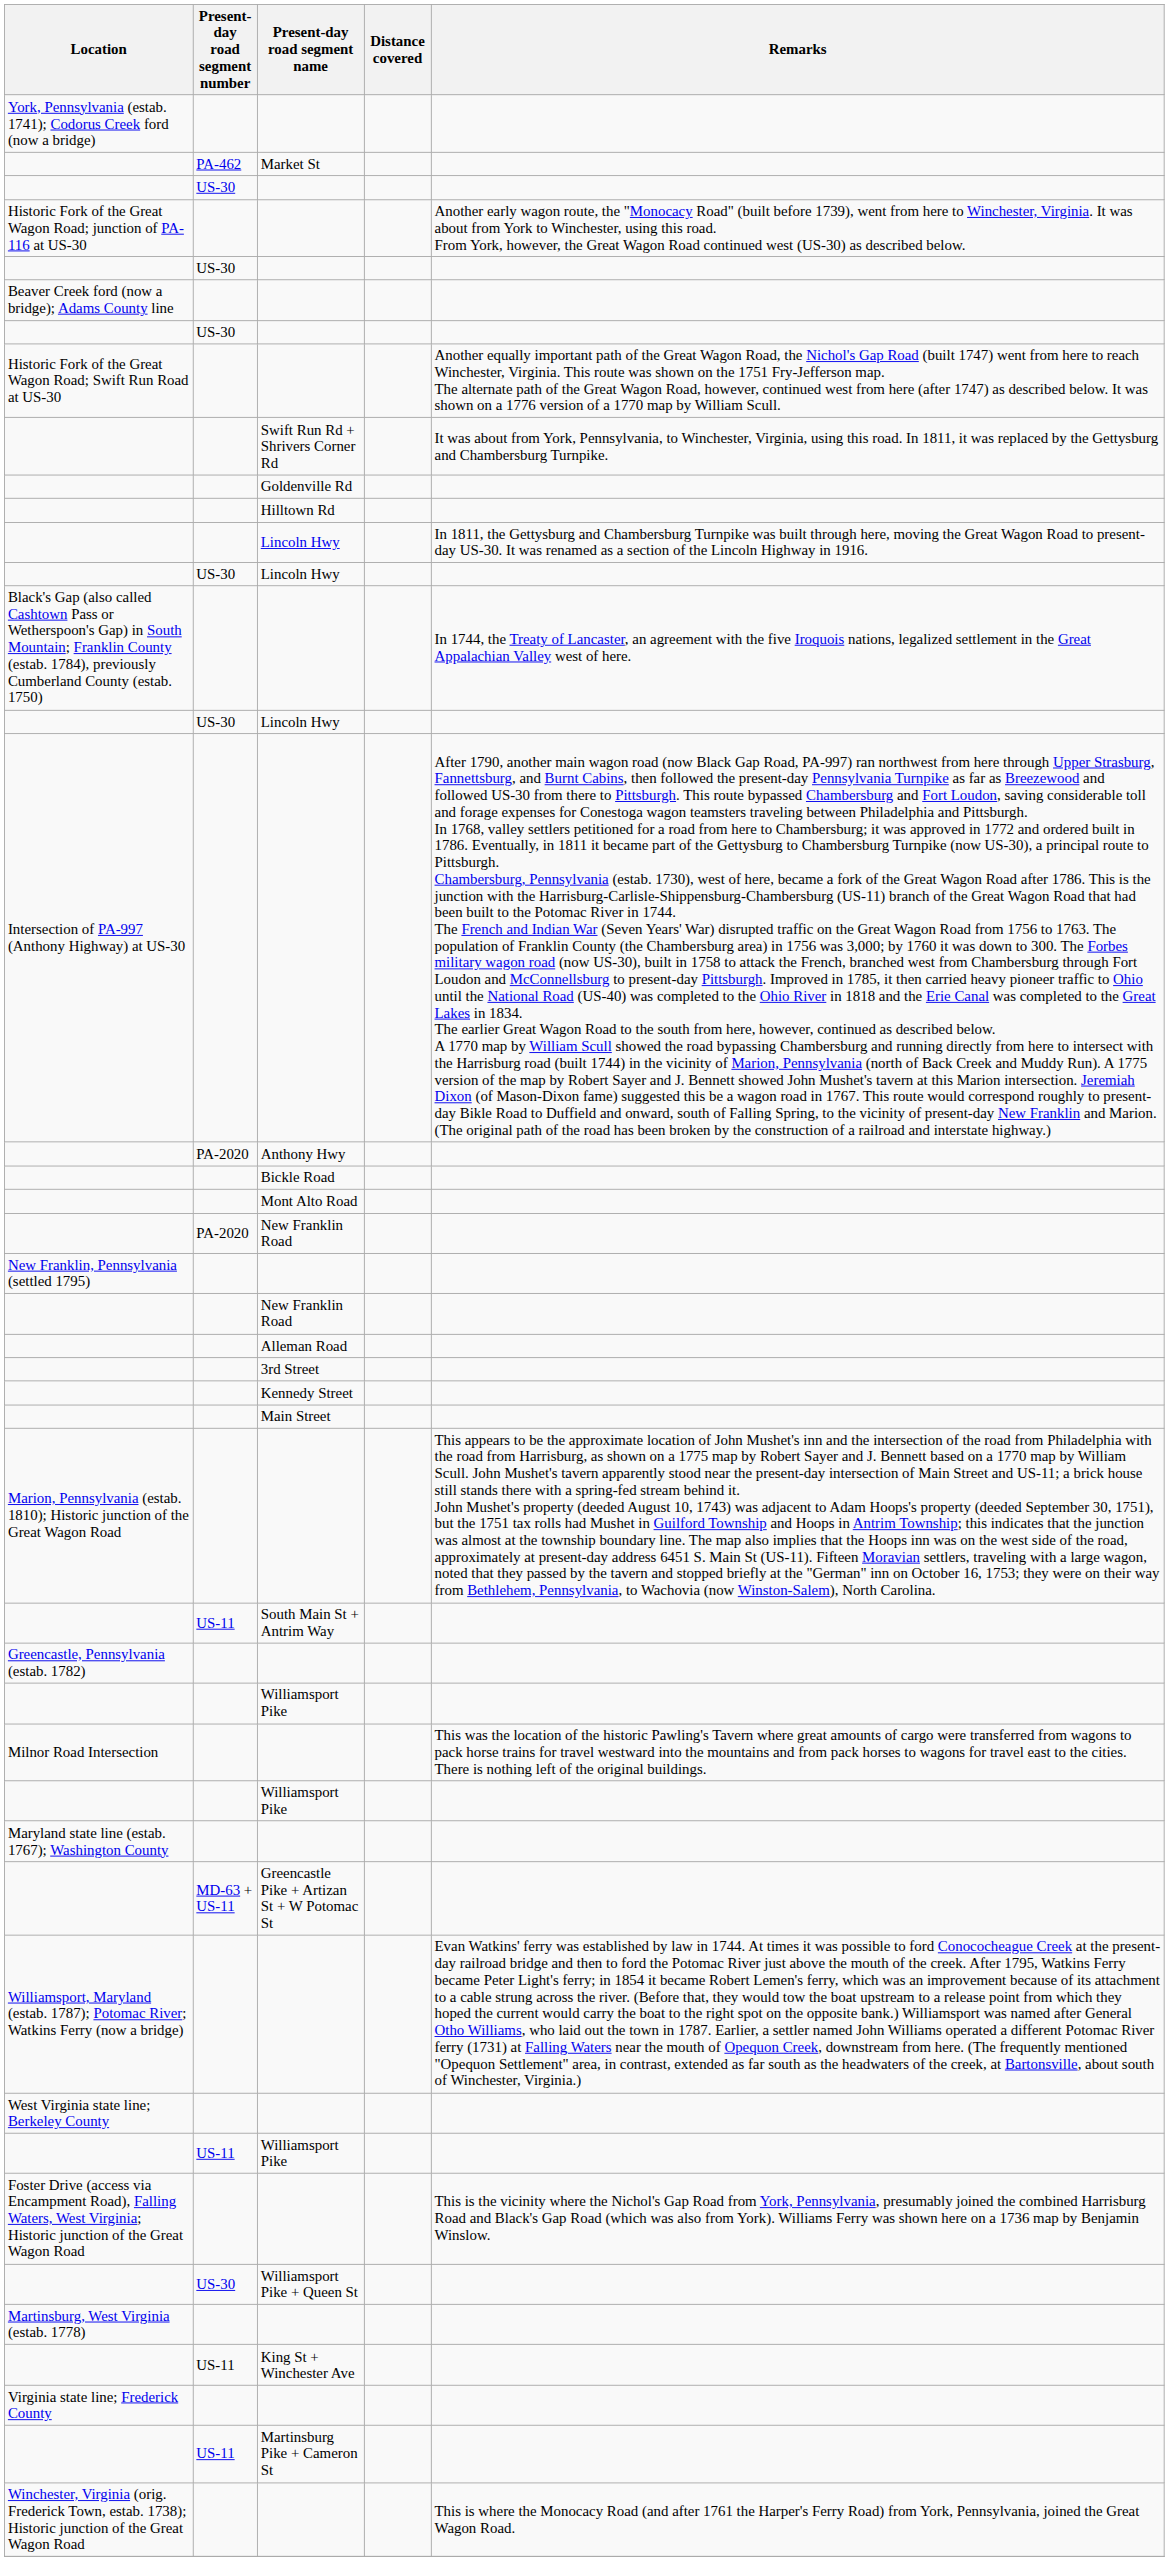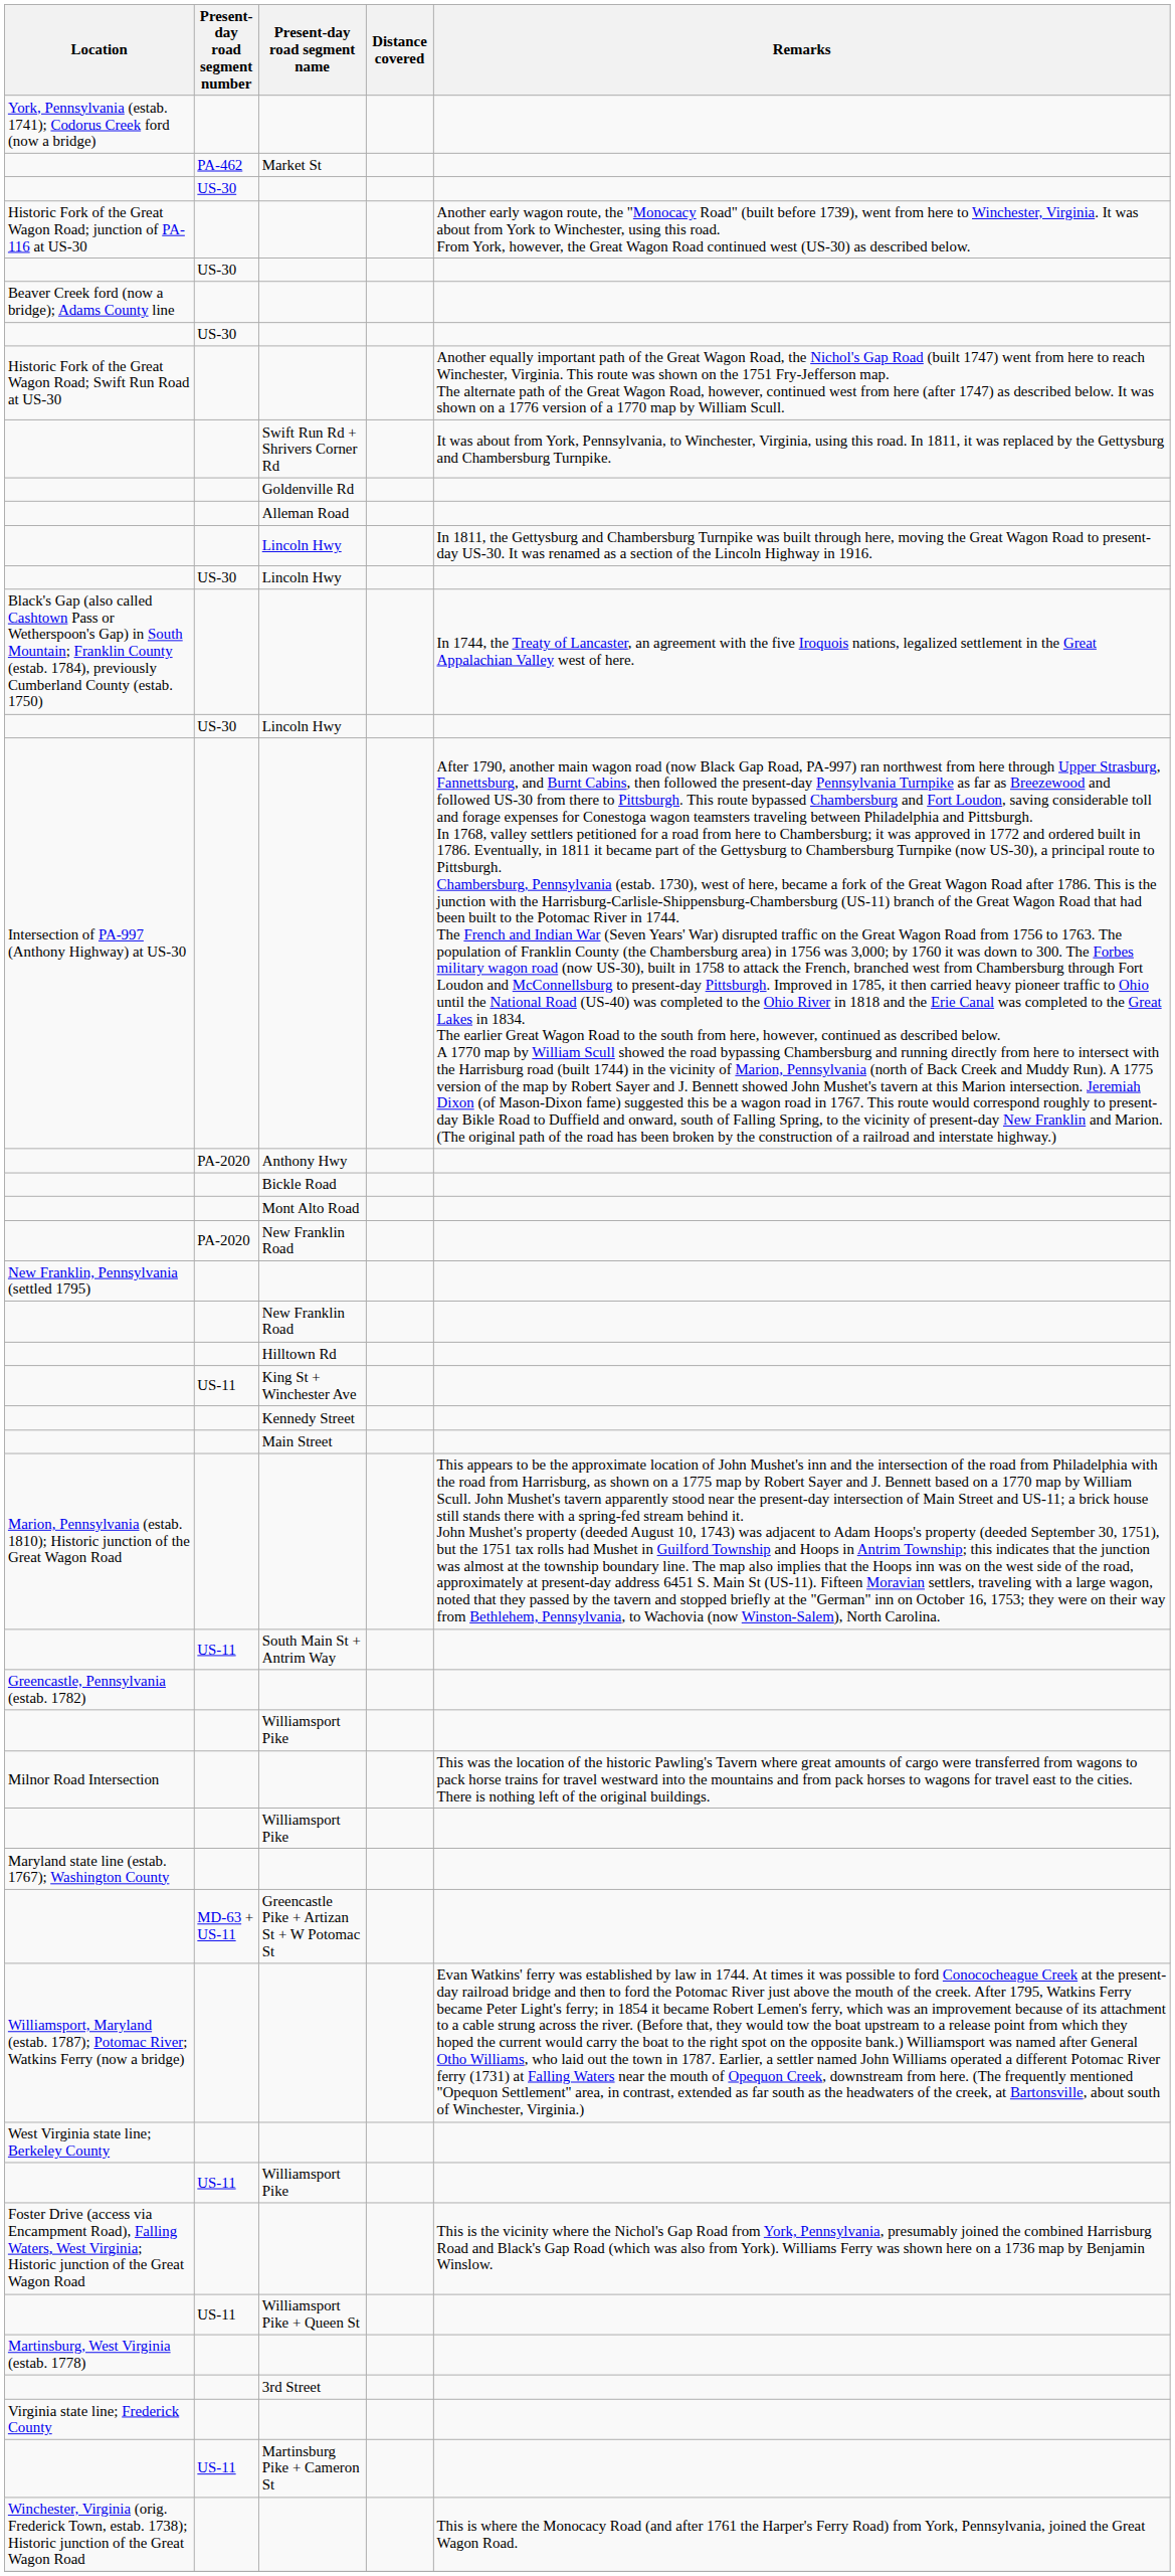 <table class="wikitable">
 <tr>
 <th>Location</th>
 <th>Present-day <br> road segment <br> number</th>
 <th>Present-day <br> road segment <br> name</th>
 <th>Distance covered</th>
 <th>Remarks</th>
 </tr>
 <tr>
 <td><a href='#'>York, Pennsylvania</a> (estab. 1741); <a href='#'>Codorus Creek</a> ford (now a bridge)</td>
 <td></td>
 <td></td>
 <td></td>
 <td></td>
 </tr>
 <tr>
 <td></td>
 <td><a href='#'>PA-462</a></td>
 <td>Market St</td>
 <td align=center></td>
 <td></td>
 </tr>
 <tr>
 <td></td>
 <td><a href='#'>US-30</a></td>
 <td></td>
 <td align=center></td>
 <td></td>
 </tr>
 <tr>
 <td>Historic Fork of the Great Wagon Road; junction of <a href='#'>PA-116</a> at US-30</td>
 <td></td>
 <td></td>
 <td></td>
 <td>Another early wagon route, the "<a href='#'>Monocacy</a> Road" (built before 1739), went from here to <a href='#'>Winchester, Virginia</a>. It was about  from York to Winchester, using this road.<br>From York, however, the Great Wagon Road continued west (US-30) as described below.</td>
 </tr>
 <tr>
 <td></td>
 <td>US-30</td>
 <td></td>
 <td align=center></td>
 <td></td>
 </tr>
 <tr>
 <td>Beaver Creek ford (now a bridge);  <a href='#'>Adams County</a> line</td>
 <td></td>
 <td></td>
 <td></td>
 <td></td>
 </tr>
 <tr>
 <td></td>
 <td>US-30</td>
 <td></td>
 <td align=center></td>
 <td></td>
 </tr>
 <tr>
 <td>Historic Fork of the Great Wagon Road; Swift Run Road at US-30</td>
 <td></td>
 <td></td>
 <td></td>
 <td>Another equally important path of the Great Wagon Road, the <a href='#'>Nichol's Gap Road</a> (built 1747) went from here to reach Winchester, Virginia. This route was shown on the 1751 Fry-Jefferson map.<br>The alternate path of the Great Wagon Road, however, continued west from here (after 1747) as described below. It was shown on a 1776 version of a 1770 map by William Scull.</td>
 </tr>
 <tr>
 <td></td>
 <td></td>
 <td>Swift Run Rd + Shrivers Corner Rd</td>
 <td align=center></td>
 <td> It was about  from York, Pennsylvania, to Winchester, Virginia, using this road. In 1811, it was replaced by the Gettysburg and Chambersburg Turnpike.</td>
 </tr>
 <tr>
 <td></td>
 <td></td>
 <td>Goldenville Rd</td>
 <td align=center></td>
 <td></td>
 </tr>
 <tr>
 <td></td>
 <td></td>
-<td>Hilltown Rd</td>
+<td>Alleman Road</td>
 <td align=center></td>
 <td></td>
 </tr>
 <tr>
 <td></td>
 <td></td>
 <td><a href='#'>Lincoln Hwy</a></td>
 <td align=center></td>
 <td>In 1811, the Gettysburg and Chambersburg Turnpike was built through here, moving the Great Wagon Road to present-day US-30. It was renamed as a section of the Lincoln Highway in 1916.</td>
 </tr>
 <tr>
 <td></td>
 <td>US-30</td>
 <td>Lincoln Hwy</td>
 <td align=center></td>
 <td></td>
 </tr>
 <tr>
 <td>Black's Gap (also called <a href='#'>Cashtown</a> Pass or Wetherspoon's Gap) in <a href='#'>South Mountain</a>; <a href='#'>Franklin County</a> (estab. 1784), previously Cumberland County (estab. 1750)</td>
 <td></td>
 <td></td>
 <td></td>
 <td>In 1744, the <a href='#'>Treaty of Lancaster</a>, an agreement with the five <a href='#'>Iroquois</a> nations, legalized settlement in the <a href='#'>Great Appalachian Valley</a> west of here.</td>
 </tr>
 <tr>
 <td></td>
 <td>US-30</td>
 <td>Lincoln Hwy</td>
 <td align=center></td>
 <td></td>
 </tr>
 <tr>
 <td>Intersection of <a href='#'>PA-997</a> (Anthony Highway) at US-30</td>
 <td></td>
 <td></td>
 <td></td>
 <td><br>After 1790, another main wagon road (now Black Gap Road, PA-997) ran northwest from here through <a href='#'>Upper Strasburg</a>, <a href='#'>Fannettsburg</a>, and <a href='#'>Burnt Cabins</a>, then followed the present-day <a href='#'>Pennsylvania Turnpike</a> as far as <a href='#'>Breezewood</a> and followed US-30 from there to <a href='#'>Pittsburgh</a>. This route bypassed <a href='#'>Chambersburg</a> and <a href='#'>Fort Loudon</a>, saving considerable toll and forage expenses for Conestoga wagon teamsters traveling between Philadelphia and Pittsburgh.<br>In 1768, valley settlers petitioned for a road from here to Chambersburg; it was approved in 1772 and ordered built in 1786. Eventually, in 1811 it became part of the Gettysburg to Chambersburg Turnpike (now US-30), a principal route to Pittsburgh.<br><a href='#'>Chambersburg, Pennsylvania</a> (estab. 1730),  west of here, became a fork of the Great Wagon Road after 1786. This is the junction with the Harrisburg-Carlisle-Shippensburg-Chambersburg (US-11) branch of the Great Wagon Road that had been built to the Potomac River in 1744.<br>The <a href='#'>French and Indian War</a> (Seven Years' War) disrupted traffic on the Great Wagon Road from 1756 to 1763. The population of Franklin County (the Chambersburg area) in 1756 was 3,000; by 1760 it was down to 300. The <a href='#'>Forbes military wagon road</a> (now US-30), built in 1758 to attack the French, branched west from Chambersburg through Fort Loudon and <a href='#'>McConnellsburg</a> to present-day <a href='#'>Pittsburgh</a>. Improved in 1785, it then carried heavy pioneer traffic to <a href='#'>Ohio</a> until the <a href='#'>National Road</a> (US-40) was completed to the <a href='#'>Ohio River</a> in 1818 and the <a href='#'>Erie Canal</a> was completed to the <a href='#'>Great Lakes</a> in 1834.<br>The earlier Great Wagon Road to the south from here, however, continued as described below.<br>A 1770 map by <a href='#'>William Scull</a> showed the road bypassing Chambersburg and running directly from here to intersect with the Harrisburg road (built 1744) in the vicinity of <a href='#'>Marion, Pennsylvania</a> (north of Back Creek and Muddy Run).  A 1775 version of the map by Robert Sayer and J. Bennett showed John Mushet's tavern at this Marion intersection. <a href='#'>Jeremiah Dixon</a> (of Mason-Dixon fame) suggested this be a wagon road in 1767. This route would correspond roughly to present-day Bikle Road to Duffield and onward, south of Falling Spring, to the vicinity of present-day <a href='#'>New Franklin</a> and Marion. (The original path of the road has been broken by the construction of a railroad and interstate highway.)</td>
 </tr>
 <tr>
 <td></td>
 <td>PA-2020</td>
 <td>Anthony Hwy</td>
 <td align=center></td>
 <td></td>
 </tr>
 <tr>
 <td></td>
 <td></td>
 <td>Bickle Road</td>
 <td align=center></td>
 <td></td>
 </tr>
 <tr>
 <td></td>
 <td></td>
 <td>Mont Alto Road</td>
 <td align=center></td>
 <td></td>
 </tr>
 <tr>
 <td></td>
 <td>PA-2020</td>
 <td>New Franklin Road</td>
 <td align=center></td>
 <td></td>
 </tr>
 <tr>
 <td><a href='#'>New Franklin, Pennsylvania</a> (settled 1795)</td>
 <td></td>
 <td></td>
 <td></td>
 <td></td>
 </tr>
 <tr>
 <td></td>
 <td></td>
 <td>New Franklin Road</td>
 <td align=center></td>
 <td></td>
 </tr>
 <tr>
 <td></td>
 <td></td>
-<td>Alleman Road</td>
+<td>Hilltown Rd</td>
 <td align=center></td>
 <td></td>
 </tr>
 <tr>
 <td></td>
-<td></td>
-<td>3rd Street</td>
+<td>US-11</td>
+<td>King St + Winchester Ave</td>
 <td align=center></td>
 <td></td>
 </tr>
 <tr>
 <td></td>
 <td></td>
 <td>Kennedy Street</td>
 <td align=center></td>
 <td></td>
 </tr>
 <tr>
 <td></td>
 <td></td>
 <td>Main Street</td>
 <td align=center></td>
 <td></td>
 </tr>
 <tr>
 <td><a href='#'>Marion, Pennsylvania</a> (estab. 1810); Historic junction of the Great Wagon Road</td>
 <td></td>
 <td></td>
 <td></td>
 <td>This appears to be the approximate location of John Mushet's inn and the intersection of the road from Philadelphia with the road from Harrisburg, as shown on a 1775 map by Robert Sayer and J. Bennett based on a 1770 map by William Scull. John Mushet's tavern apparently stood near the present-day intersection of Main Street and US-11; a brick house still stands there with a spring-fed stream behind it.<br>John Mushet's property (deeded August 10, 1743) was adjacent to Adam Hoops's property (deeded September 30, 1751), but the 1751 tax rolls had Mushet in <a href='#'>Guilford Township</a> and Hoops in <a href='#'>Antrim Township</a>; this indicates that the junction was almost at the township boundary line. The map also implies that the Hoops inn was on the west side of the road, approximately at present-day address 6451 S. Main St (US-11). Fifteen <a href='#'>Moravian</a> settlers, traveling with a large wagon, noted that they passed by the tavern and stopped briefly at the "German" inn on October 16, 1753; they were on their way from <a href='#'>Bethlehem, Pennsylvania</a>, to Wachovia (now <a href='#'>Winston-Salem</a>), North Carolina.</td>
 </tr>
 <tr>
 <td></td>
 <td><a href='#'>US-11</a></td>
 <td>South Main St + Antrim Way</td>
 <td align=center></td>
 <td></td>
 </tr>
 <tr>
 <td><a href='#'>Greencastle, Pennsylvania</a> (estab. 1782)</td>
 <td></td>
 <td></td>
 <td></td>
 <td></td>
 </tr>
 <tr>
 <td></td>
 <td></td>
 <td>Williamsport Pike</td>
 <td align=center></td>
 <td></td>
 </tr>
 <tr>
 <td>Milnor Road Intersection</td>
 <td></td>
 <td></td>
 <td></td>
 <td>This was the location of the historic Pawling's Tavern where great amounts of cargo were transferred from wagons to pack horse trains for travel westward into the mountains and from pack horses to wagons for travel east to the cities. There is nothing left of the original buildings.</td>
 </tr>
 <tr>
 <td></td>
 <td></td>
 <td>Williamsport Pike</td>
 <td align=center></td>
 <td></td>
 </tr>
 <tr>
 <td>Maryland state line (estab. 1767); <a href='#'>Washington County</a></td>
 <td></td>
 <td></td>
 <td></td>
 <td></td>
 </tr>
 <tr>
 <td></td>
 <td><a href='#'>MD-63</a> + <a href='#'>US-11</a></td>
 <td>Greencastle Pike + Artizan St + W Potomac St</td>
 <td align=center></td>
 <td></td>
 </tr>
 <tr>
 <td><a href='#'>Williamsport, Maryland</a> (estab. 1787); <a href='#'>Potomac River</a>; Watkins Ferry (now a bridge)</td>
 <td></td>
 <td></td>
 <td></td>
 <td>Evan Watkins' ferry was established by law in 1744. At times it was possible to ford <a href='#'>Conococheague Creek</a> at the present-day railroad bridge and then to ford the Potomac River just above the mouth of the creek. After 1795, Watkins Ferry became Peter Light's ferry; in 1854 it became Robert Lemen's ferry, which was an improvement because of its attachment to a cable strung across the river. (Before that, they would tow the boat upstream to a release point from which they hoped the current would carry the boat to the right spot on the opposite bank.) Williamsport was named after General <a href='#'>Otho Williams</a>, who laid out the town in 1787. Earlier, a settler named John Williams operated a different Potomac River ferry (1731) at <a href='#'>Falling Waters</a> near the mouth of <a href='#'>Opequon Creek</a>,  downstream from here. (The frequently mentioned "Opequon Settlement" area, in contrast, extended as far south as the headwaters of the creek, at <a href='#'>Bartonsville</a>, about  south of Winchester, Virginia.)</td>
 </tr>
 <tr>
 <td>West Virginia state line; <a href='#'>Berkeley County</a></td>
 <td></td>
 <td></td>
 <td></td>
 <td></td>
 </tr>
 <tr>
 <td></td>
 <td><a href='#'>US-11</a></td>
 <td>Williamsport Pike</td>
 <td align=center></td>
 <td></td>
 </tr>
 <tr>
 <td>Foster Drive (access via Encampment Road), <a href='#'>Falling Waters, West Virginia</a>; Historic junction of the Great Wagon Road</td>
 <td></td>
 <td></td>
 <td></td>
 <td>This is the vicinity where the Nichol's Gap Road from <a href='#'>York, Pennsylvania</a>, presumably joined the combined Harrisburg Road and Black's Gap Road (which was also from York). Williams Ferry was shown here on a 1736 map by Benjamin Winslow.</td>
 </tr>
 <tr>
 <td></td>
-<td><a href='#'>US-30</a></td>
+<td>US-11</td>
 <td>Williamsport Pike + Queen St</td>
 <td align=center></td>
 <td></td>
 </tr>
 <tr>
 <td><a href='#'>Martinsburg, West Virginia</a> (estab. 1778)</td>
 <td></td>
 <td></td>
 <td></td>
 <td></td>
 </tr>
 <tr>
 <td></td>
-<td>US-11</td>
-<td>King St + Winchester Ave</td>
+<td></td>
+<td>3rd Street</td>
 <td align=center></td>
 <td></td>
 </tr>
 <tr>
 <td>Virginia state line; <a href='#'>Frederick County</a></td>
 <td></td>
 <td></td>
 <td></td>
 <td></td>
 </tr>
 <tr>
 <td></td>
 <td><a href='#'>US-11</a></td>
 <td>Martinsburg Pike + Cameron St</td>
 <td align=center></td>
 <td></td>
 </tr>
 <tr>
 <td><a href='#'>Winchester, Virginia</a> (orig. Frederick Town, estab. 1738); Historic junction of the Great Wagon Road</td>
 <td></td>
 <td></td>
 <td></td>
 <td>This is where the Monocacy Road (and after 1761 the Harper's Ferry Road) from York, Pennsylvania, joined the Great Wagon Road.</td>
 </tr>
 <tr>
 </tr>
 </table>
